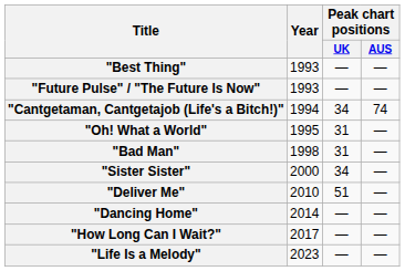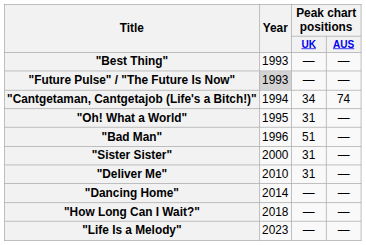 <table class="wikitable plainrowheaders" style="text-align:center">
 <tr>
 <th scope="col" rowspan="2">Title</th>
 <th scope="col" rowspan="2">Year</th>
 <th scope="col" colspan="2">Peak chart positions</th>
 </tr>
 <tr>
 <th scope="col" style="width:3em; font-size:85%"><a href='#'>UK</a><br></th>
 <th scope="col" style="width:3em; font-size:85%"><a href='#'>AUS</a><br></th>
 </tr>
 <tr>
 <th scope="row">"Best Thing"<br></th>
 <td>1993</td>
 <td>—</td>
 <td>—</td>
 </tr>
 <tr>
 <th scope="row">"Future Pulse" / "The Future Is Now"</th>
-<td>1993</td>
+<td style="background: lightgrey;">1993</td>
 <td>—</td>
 <td>—</td>
 </tr>
 <tr>
 <th scope="row">"Cantgetaman, Cantgetajob (Life's a Bitch!)"<br></th>
 <td>1994</td>
 <td>34</td>
 <td>74</td>
 </tr>
 <tr>
 <th scope="row">"Oh! What a World"</th>
 <td>1995</td>
 <td>31</td>
 <td>—</td>
 </tr>
 <tr>
 <th scope="row">"Bad Man"</th>
-<td>1998</td>
-<td>31</td>
+<td>1996</td>
+<td>51</td>
 <td>—</td>
 </tr>
 <tr>
 <th scope="row">"Sister Sister"</th>
 <td>2000</td>
-<td>34</td>
+<td>31</td>
 <td>—</td>
 </tr>
 <tr>
 <th scope="row">"Deliver Me"<br></th>
 <td>2010</td>
-<td>51</td>
+<td>31</td>
 <td>—</td>
 </tr>
 <tr>
 <th scope="row">"Dancing Home"</th>
 <td>2014</td>
 <td>—</td>
 <td>—</td>
 </tr>
 <tr>
 <th scope="row">"How Long Can I Wait?"<br></th>
-<td>2017</td>
+<td>2018</td>
 <td>—</td>
 <td>—</td>
 </tr>
 <tr>
 <th scope="row">"Life Is a Melody"<br></th>
 <td>2023</td>
 <td>—</td>
 <td>—</td>
 </tr>
 </table>
